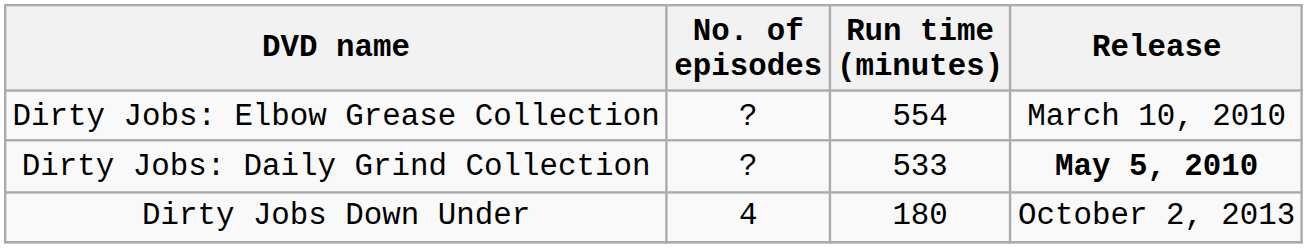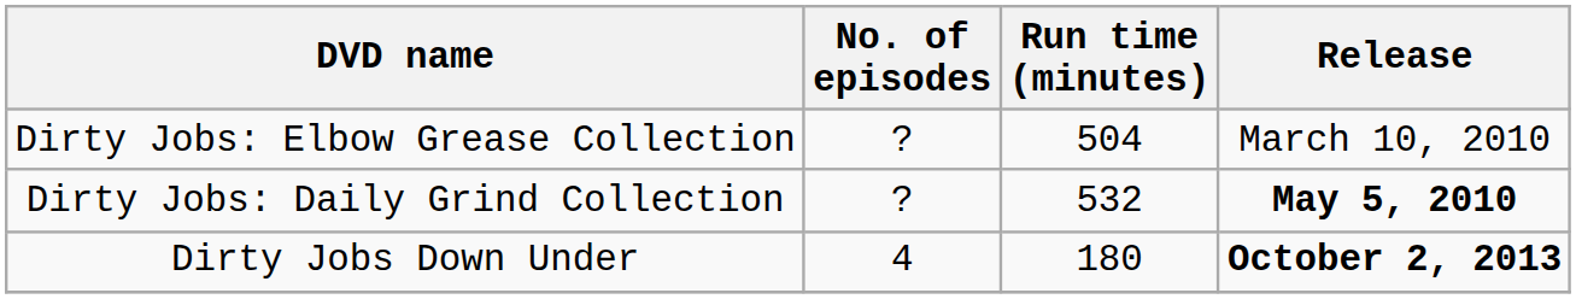 <table class="wikitable" style="text-align:center;">
 <tr>
 <th>DVD name</th>
 <th>No. of<br>episodes</th>
 <th>Run time<br>(minutes)</th>
 <th>Release</th>
 </tr>
 <tr>
 <td>Dirty Jobs: Elbow Grease Collection</td>
 <td>?</td>
-<td>554</td>
+<td>504</td>
 <td>March 10, 2010</td>
 </tr>
 <tr>
 <td>Dirty Jobs: Daily Grind Collection</td>
 <td>?</td>
-<td>533</td>
+<td>532</td>
 <td><strong>May 5, 2010</strong></td>
 </tr>
 <tr>
 <td>Dirty Jobs Down Under</td>
 <td>4</td>
 <td>180</td>
-<td>October 2, 2013</td>
+<td><strong>October 2, 2013</strong></td>
 </tr>
 <tr>
 </tr>
 </table>
